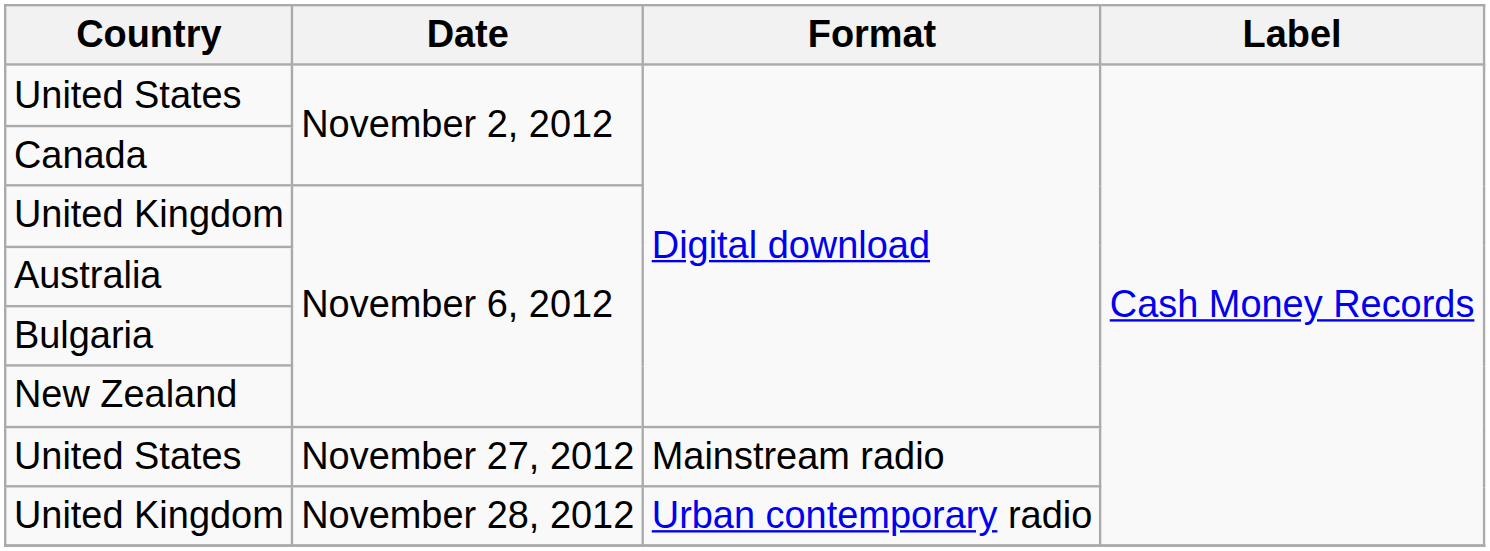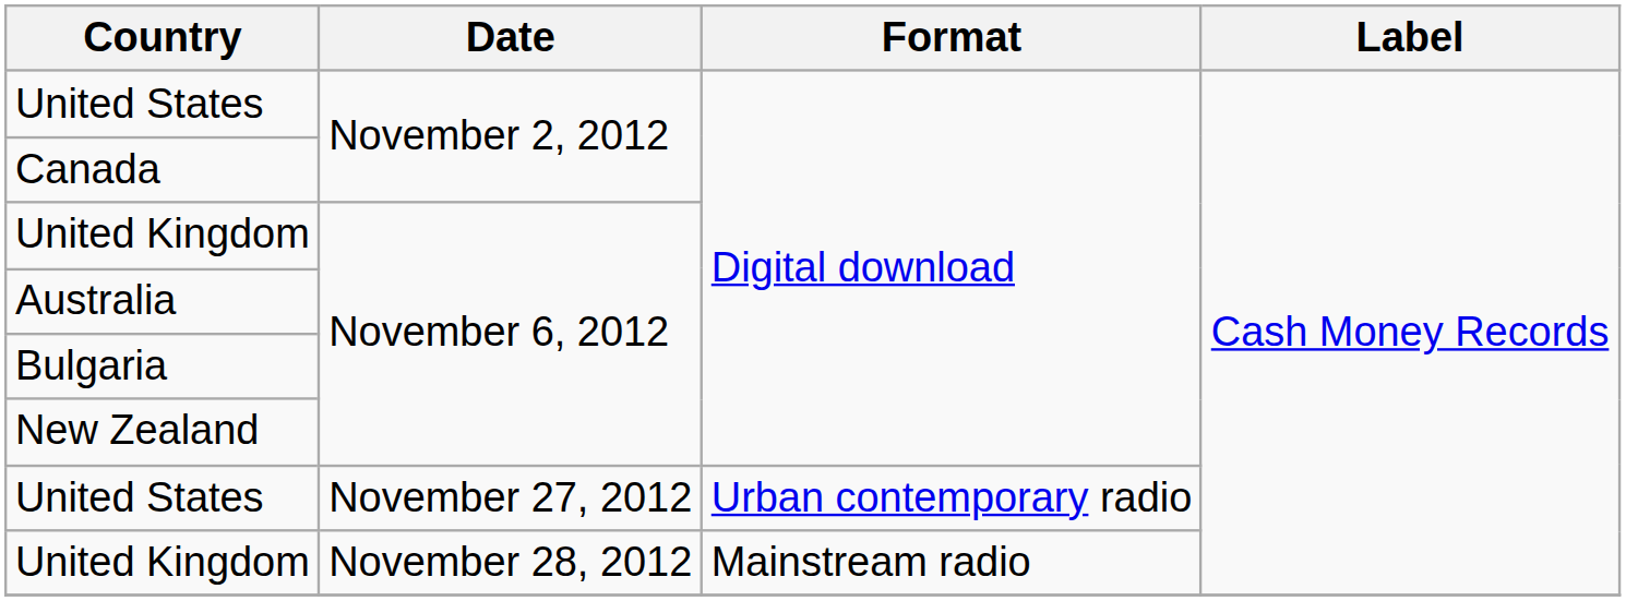 <table class="wikitable">
 <tr>
 <th scope="col">Country</th>
 <th scope="col">Date</th>
 <th scope="col">Format</th>
 <th scope="col">Label</th>
 </tr>
 <tr>
 <td>United States</td>
 <td rowspan="2">November 2, 2012</td>
 <td rowspan="6"><a href='#'>Digital download</a></td>
 <td rowspan="8"><a href='#'>Cash Money Records</a></td>
 </tr>
 <tr>
 <td>Canada</td>
 </tr>
 <tr>
 <td>United Kingdom</td>
 <td rowspan="4">November 6, 2012</td>
 </tr>
 <tr>
 <td>Australia</td>
 </tr>
 <tr>
 <td>Bulgaria</td>
 </tr>
 <tr>
 <td>New Zealand</td>
 </tr>
 <tr>
 <td>United States</td>
 <td>November 27, 2012</td>
-<td>Mainstream radio</td>
+<td><a href='#'>Urban contemporary</a> radio</td>
 </tr>
 <tr>
 <td>United Kingdom</td>
 <td>November 28, 2012</td>
-<td><a href='#'>Urban contemporary</a> radio</td>
+<td>Mainstream radio</td>
 </tr>
 <tr>
 </tr>
 </table>
